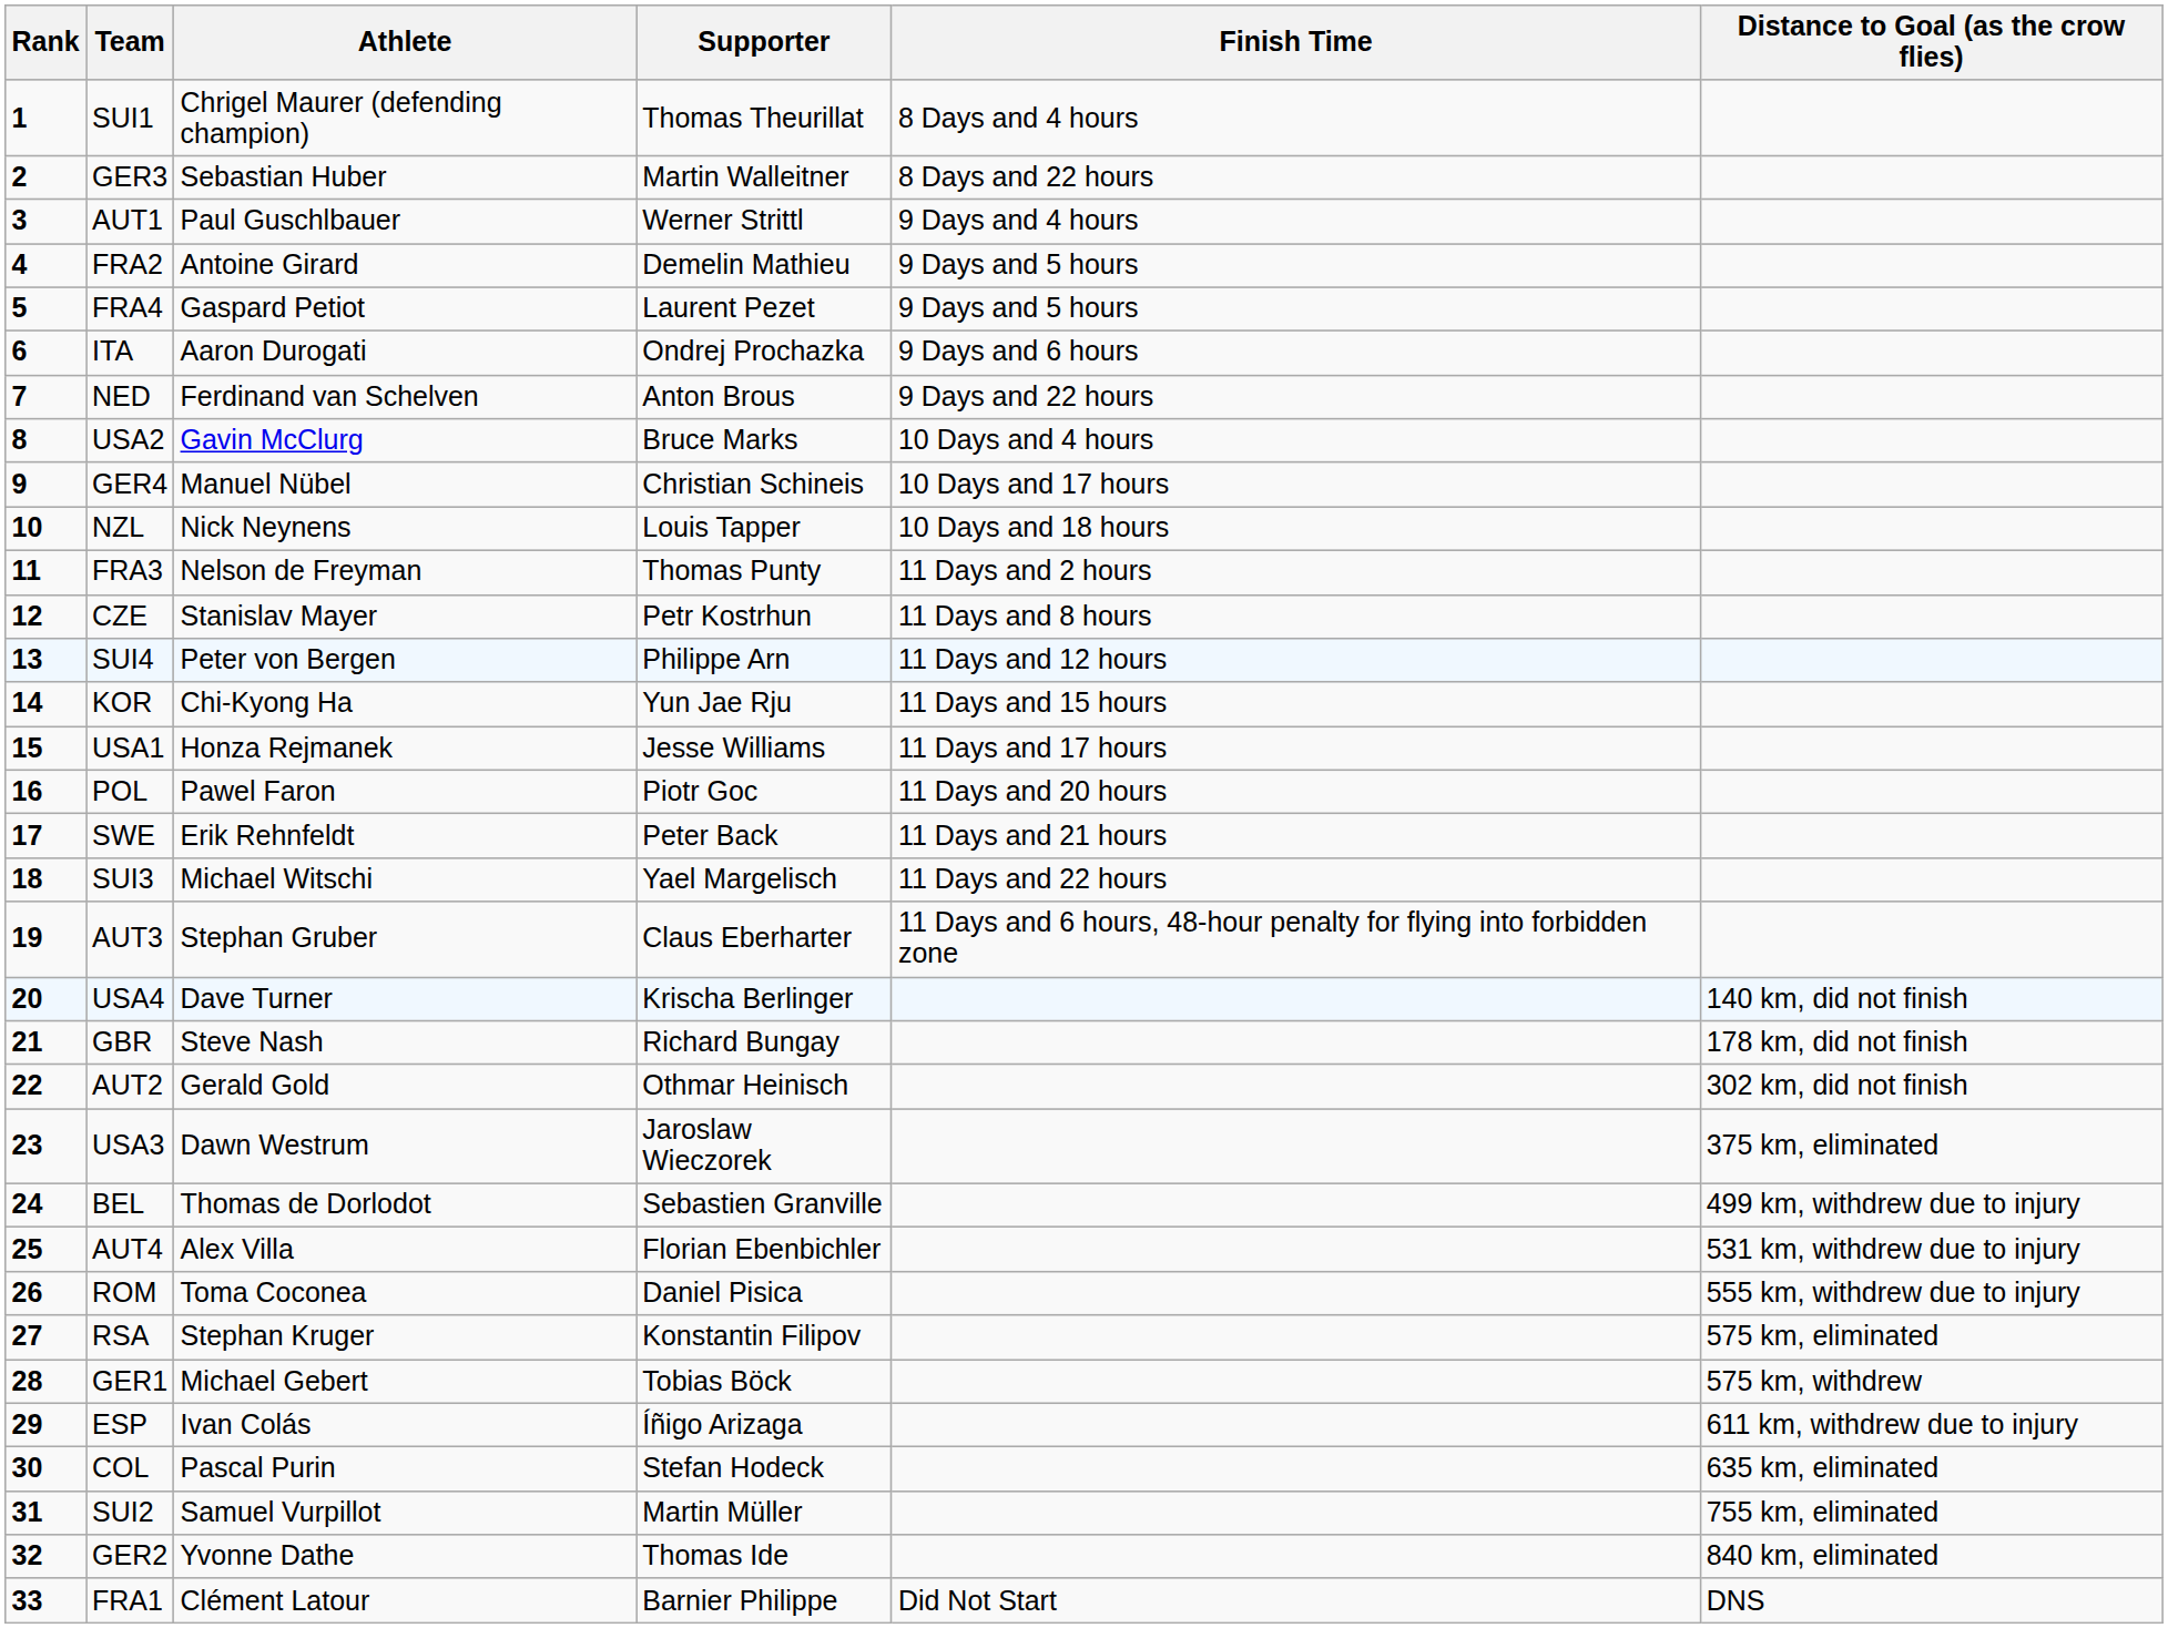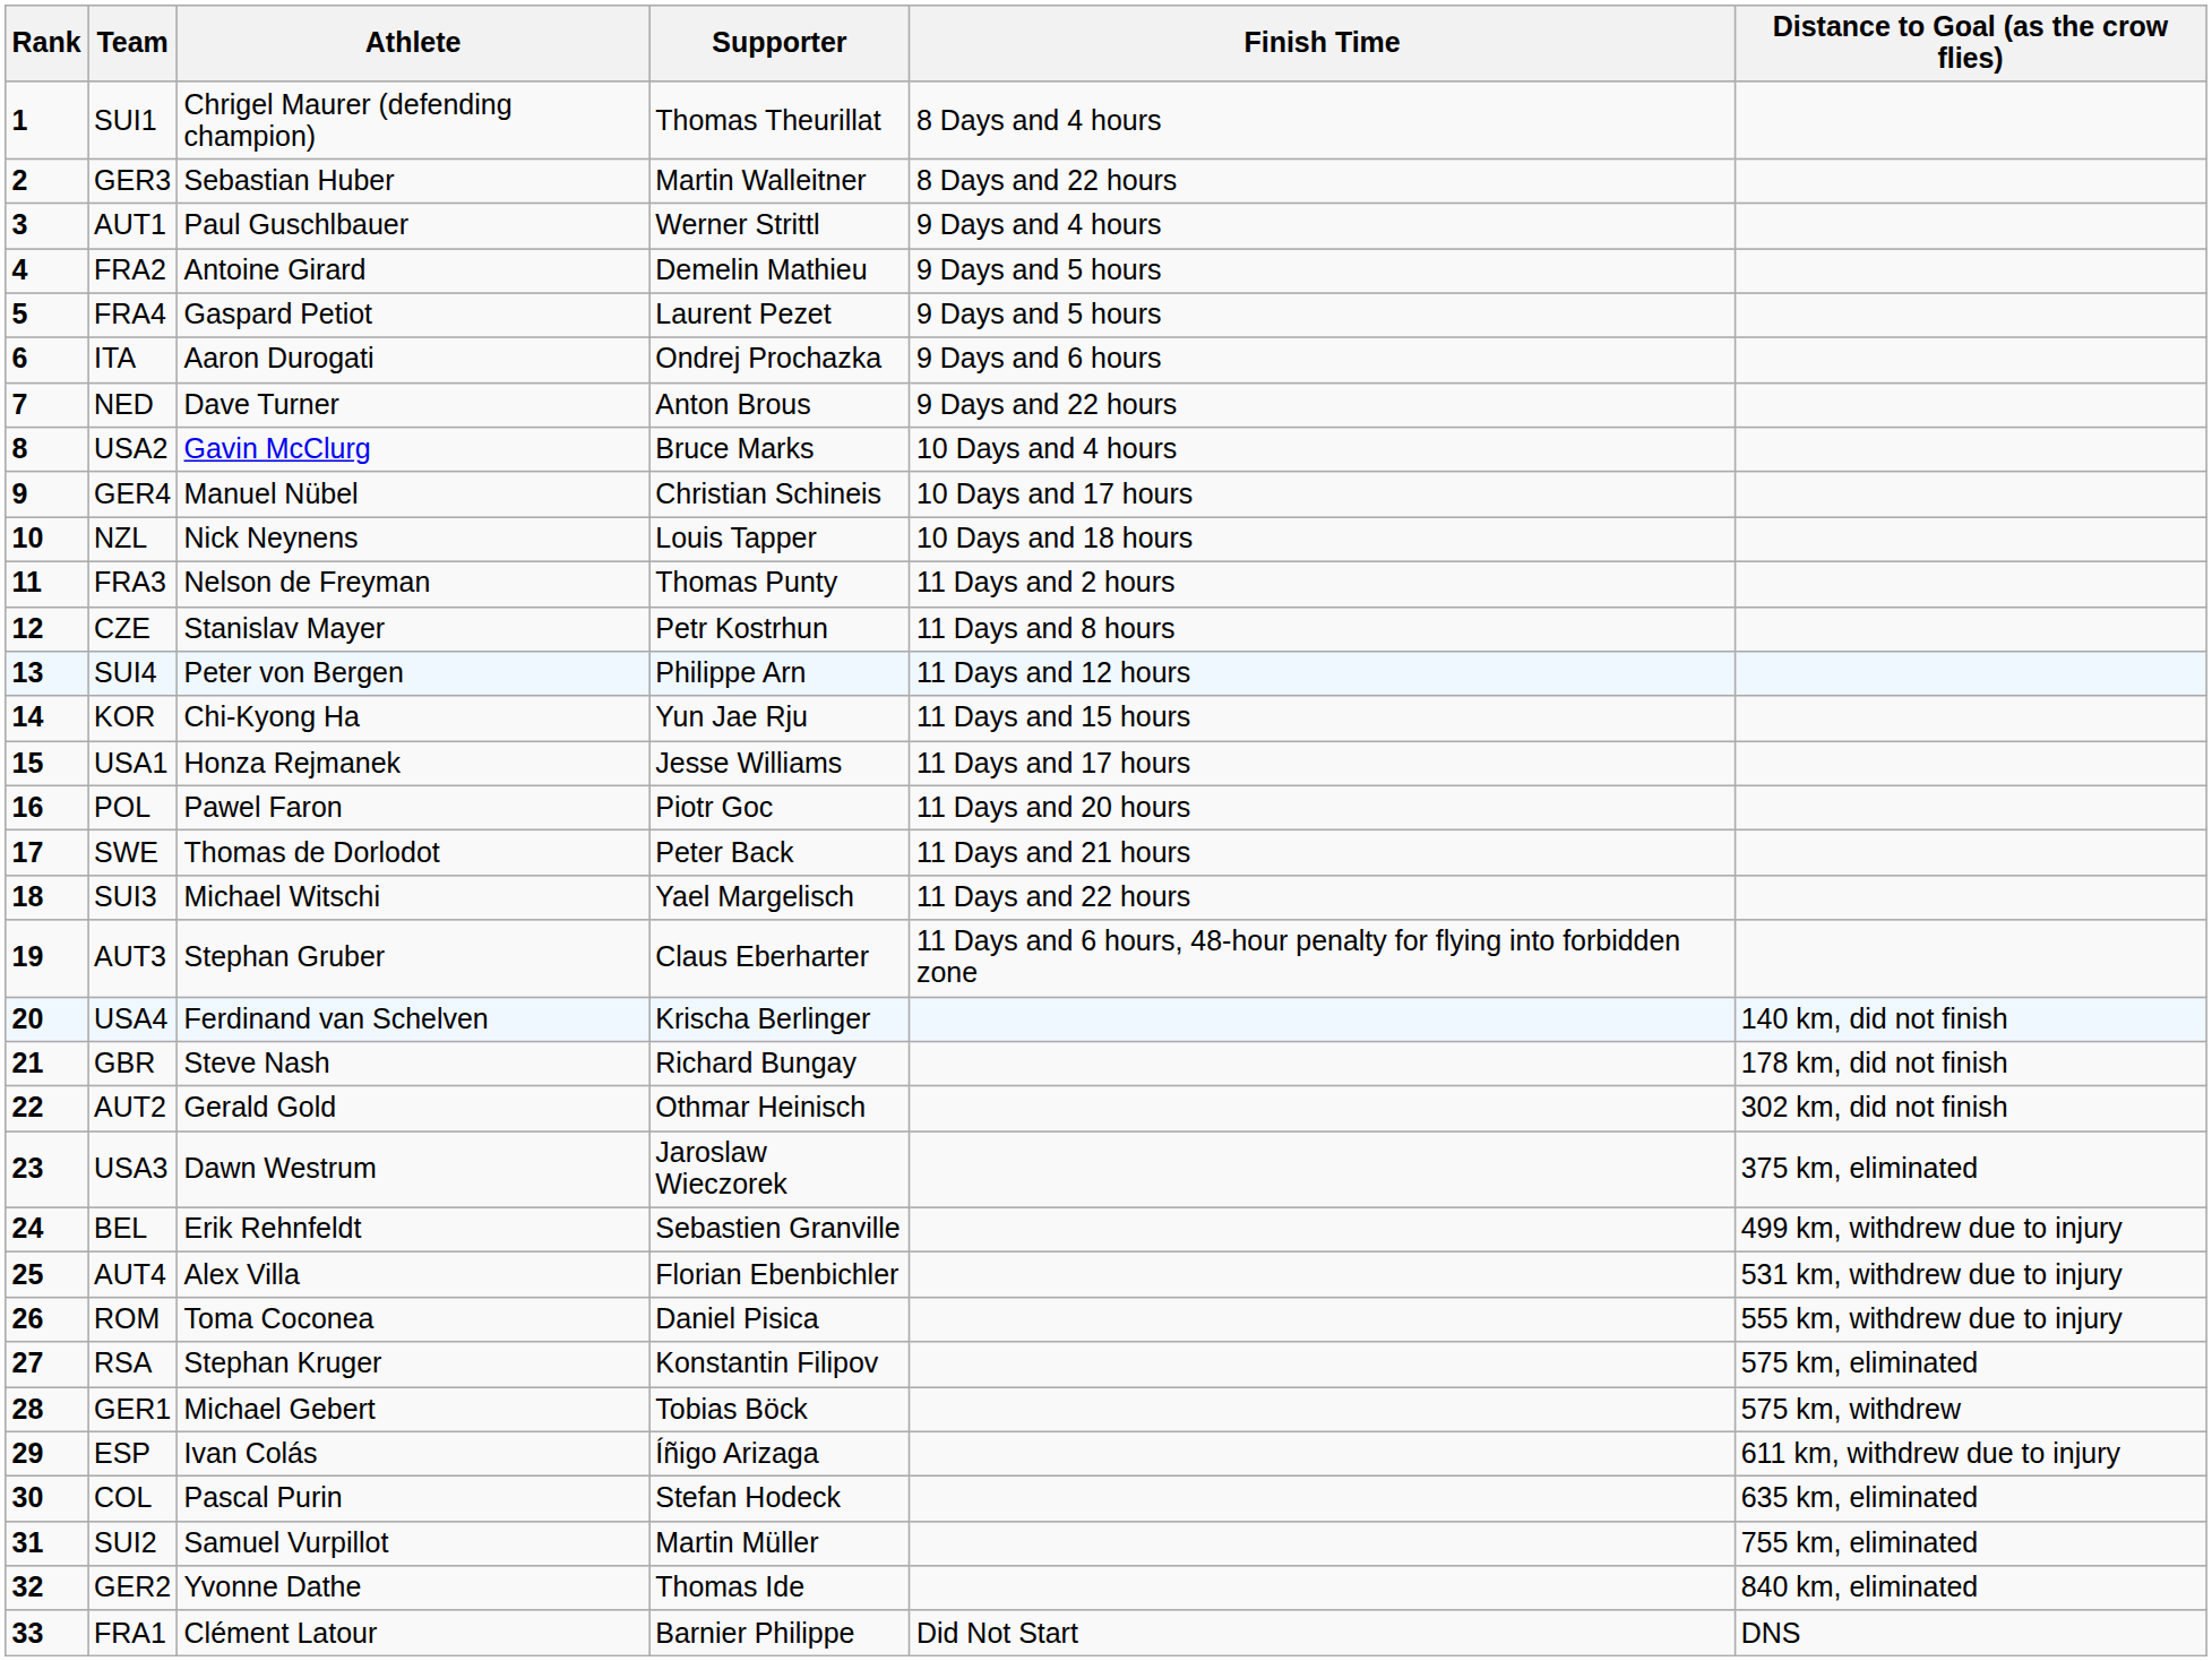 <table class="wikitable sortable">
 <tr>
 <th bgcolor="#EEEEEE" align="left">Rank</th>
 <th bgcolor="#EEEEEE" align="left">Team</th>
 <th bgcolor="#EEEEEE" align="left" class="unsortable">Athlete</th>
 <th bgcolor="#EEEEEE" align="left" class="unsortable">Supporter</th>
 <th bgcolor="#EEEEEE" align="left" class="unsortable">Finish Time</th>
 <th bgcolor="#EEEEEE" align="left" class="unsortable">Distance to Goal (as the crow flies)</th>
 </tr>
 <tr>
 <td><strong>1</strong></td>
 <td>SUI1</td>
 <td> Chrigel Maurer (defending champion)</td>
 <td> Thomas Theurillat</td>
 <td>8 Days and 4 hours</td>
 <td></td>
 </tr>
 <tr>
 <td><strong>2</strong></td>
 <td>GER3</td>
 <td> Sebastian Huber</td>
 <td> Martin Walleitner</td>
 <td>8 Days and 22 hours</td>
 <td></td>
 </tr>
 <tr>
 <td><strong>3</strong></td>
 <td>AUT1</td>
 <td> Paul Guschlbauer</td>
 <td> Werner Strittl</td>
 <td>9 Days and 4 hours</td>
 <td></td>
 </tr>
 <tr>
 <td><strong>4</strong></td>
 <td>FRA2</td>
 <td> Antoine Girard</td>
 <td> Demelin Mathieu</td>
 <td>9 Days and 5 hours</td>
 <td></td>
 </tr>
 <tr>
 <td><strong>5</strong></td>
 <td>FRA4</td>
 <td> Gaspard Petiot</td>
 <td> Laurent Pezet</td>
 <td>9 Days and 5 hours</td>
 <td></td>
 </tr>
 <tr>
 <td><strong>6</strong></td>
 <td>ITA</td>
 <td> Aaron Durogati</td>
 <td> Ondrej Prochazka</td>
 <td>9 Days and 6 hours</td>
 <td></td>
 </tr>
 <tr>
 <td><strong>7</strong></td>
 <td>NED</td>
-<td> Ferdinand van Schelven</td>
+<td> Dave Turner</td>
 <td> Anton Brous</td>
 <td>9 Days and 22 hours</td>
 <td></td>
 </tr>
 <tr>
 <td><strong>8</strong></td>
 <td>USA2</td>
 <td> <a href='#'>Gavin McClurg</a></td>
 <td> Bruce Marks</td>
 <td>10 Days and 4 hours</td>
 <td></td>
 </tr>
 <tr>
 <td><strong>9</strong></td>
 <td>GER4</td>
 <td> Manuel Nübel</td>
 <td> Christian Schineis</td>
 <td>10 Days and 17 hours</td>
 <td></td>
 </tr>
 <tr>
 <td><strong>10</strong></td>
 <td>NZL</td>
 <td> Nick Neynens</td>
 <td> Louis Tapper</td>
 <td>10 Days and 18 hours</td>
 <td></td>
 </tr>
 <tr>
 <td><strong>11</strong></td>
 <td>FRA3</td>
 <td> Nelson de Freyman</td>
 <td> Thomas Punty</td>
 <td>11 Days and 2 hours</td>
 <td></td>
 </tr>
 <tr>
 <td><strong>12</strong></td>
 <td>CZE</td>
 <td> Stanislav Mayer</td>
 <td> Petr Kostrhun</td>
 <td>11 Days and 8 hours</td>
 <td></td>
 </tr>
 <tr bgcolor="#F0F8FF">
 <td><strong>13</strong></td>
 <td>SUI4</td>
 <td> Peter von Bergen</td>
 <td> Philippe Arn</td>
 <td>11 Days and 12 hours</td>
 <td></td>
 </tr>
 <tr>
 <td><strong>14</strong></td>
 <td>KOR</td>
 <td> Chi-Kyong Ha</td>
 <td> Yun Jae Rju</td>
 <td>11 Days and 15 hours</td>
 <td></td>
 </tr>
 <tr>
 <td><strong>15</strong></td>
 <td>USA1</td>
 <td> Honza Rejmanek</td>
 <td> Jesse Williams</td>
 <td>11 Days and 17 hours</td>
 <td></td>
 </tr>
 <tr>
 <td><strong>16</strong></td>
 <td>POL</td>
 <td> Pawel Faron</td>
 <td> Piotr Goc</td>
 <td>11 Days and 20 hours</td>
 <td></td>
 </tr>
 <tr>
 <td><strong>17</strong></td>
 <td>SWE</td>
-<td> Erik Rehnfeldt</td>
+<td> Thomas de Dorlodot</td>
 <td> Peter Back</td>
 <td>11 Days and 21 hours</td>
 <td></td>
 </tr>
 <tr>
 <td><strong>18</strong></td>
 <td>SUI3</td>
 <td> Michael Witschi</td>
 <td> Yael Margelisch</td>
 <td>11 Days and 22 hours</td>
 <td></td>
 </tr>
 <tr>
 <td><strong>19</strong></td>
 <td>AUT3</td>
 <td> Stephan Gruber</td>
 <td> Claus Eberharter</td>
 <td>11 Days and 6 hours, 48-hour penalty for flying into forbidden zone</td>
 <td></td>
 </tr>
 <tr bgcolor="#F0F8FF">
 <td><strong>20</strong></td>
 <td>USA4</td>
-<td> Dave Turner</td>
+<td> Ferdinand van Schelven</td>
 <td> Krischa Berlinger</td>
 <td></td>
 <td>140 km, did not finish</td>
 </tr>
 <tr>
 <td><strong>21</strong></td>
 <td>GBR</td>
 <td> Steve Nash</td>
 <td> Richard Bungay</td>
 <td></td>
 <td>178 km, did not finish</td>
 </tr>
 <tr>
 <td><strong>22</strong></td>
 <td>AUT2</td>
 <td> Gerald Gold</td>
 <td> Othmar Heinisch</td>
 <td></td>
 <td>302 km, did not finish</td>
 </tr>
 <tr>
 <td><strong>23</strong></td>
 <td>USA3</td>
 <td> Dawn Westrum</td>
 <td> Jaroslaw Wieczorek</td>
 <td></td>
 <td>375 km, eliminated</td>
 </tr>
 <tr>
 <td><strong>24</strong></td>
 <td>BEL</td>
-<td> Thomas de Dorlodot</td>
+<td> Erik Rehnfeldt</td>
 <td> Sebastien Granville</td>
 <td></td>
 <td>499 km, withdrew due to injury</td>
 </tr>
 <tr>
 <td><strong>25</strong></td>
 <td>AUT4</td>
 <td> Alex Villa</td>
 <td> Florian Ebenbichler</td>
 <td></td>
 <td>531 km, withdrew due to injury</td>
 </tr>
 <tr>
 <td><strong>26</strong></td>
 <td>ROM</td>
 <td> Toma Coconea</td>
 <td> Daniel Pisica</td>
 <td></td>
 <td>555 km, withdrew due to injury</td>
 </tr>
 <tr>
 <td><strong>27</strong></td>
 <td>RSA</td>
 <td> Stephan Kruger</td>
 <td> Konstantin Filipov</td>
 <td></td>
 <td>575 km, eliminated</td>
 </tr>
 <tr>
 <td><strong>28</strong></td>
 <td>GER1</td>
 <td> Michael Gebert</td>
 <td> Tobias Böck</td>
 <td></td>
 <td>575 km, withdrew</td>
 </tr>
 <tr>
 <td><strong>29</strong></td>
 <td>ESP</td>
 <td> Ivan Colás</td>
 <td> Íñigo Arizaga</td>
 <td></td>
 <td>611 km, withdrew due to injury</td>
 </tr>
 <tr>
 <td><strong>30</strong></td>
 <td>COL</td>
 <td> Pascal Purin</td>
 <td> Stefan Hodeck</td>
 <td></td>
 <td>635 km, eliminated</td>
 </tr>
 <tr>
 <td><strong>31</strong></td>
 <td>SUI2</td>
 <td> Samuel Vurpillot</td>
 <td> Martin Müller</td>
 <td></td>
 <td>755 km, eliminated</td>
 </tr>
 <tr>
 <td><strong>32</strong></td>
 <td>GER2</td>
 <td> Yvonne Dathe</td>
 <td> Thomas Ide</td>
 <td></td>
 <td>840 km, eliminated</td>
 </tr>
 <tr>
 <td><strong>33</strong></td>
 <td>FRA1</td>
 <td> Clément Latour</td>
 <td> Barnier Philippe</td>
 <td>Did Not Start</td>
 <td>DNS</td>
 </tr>
 </table>
